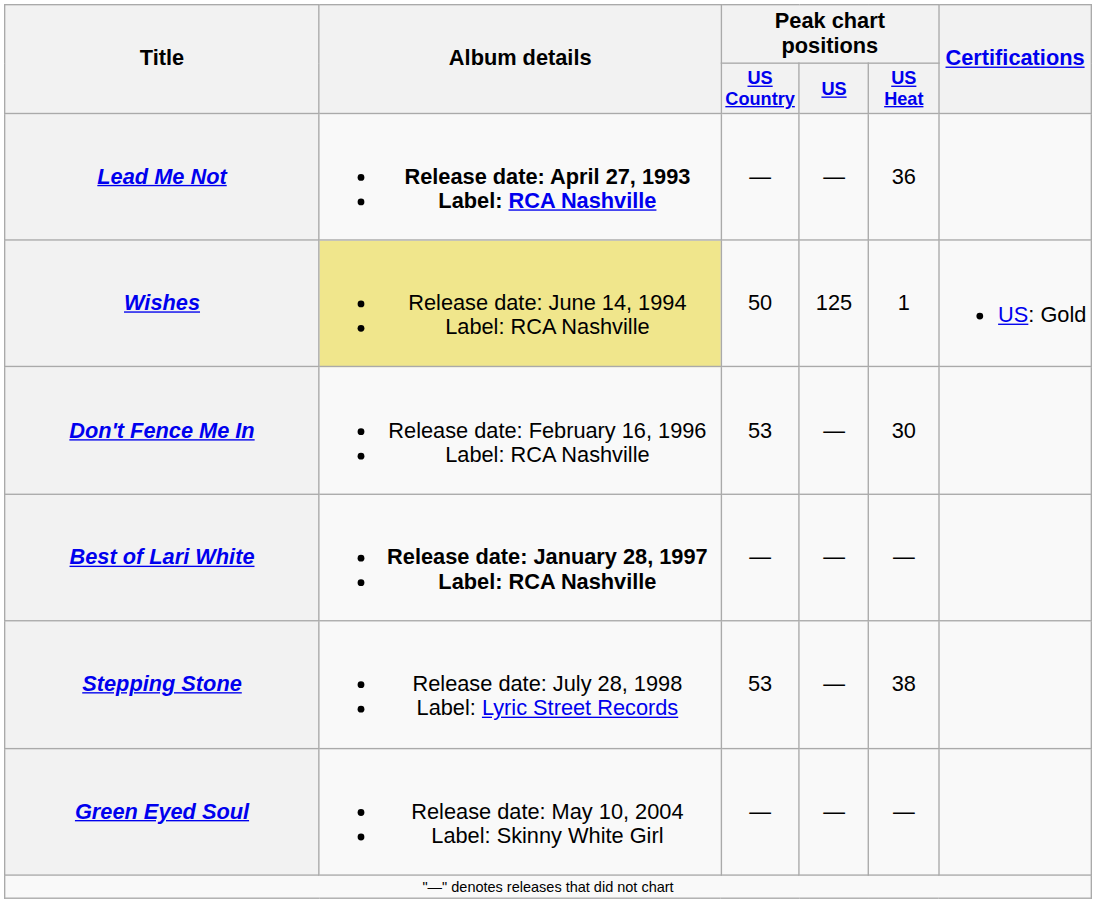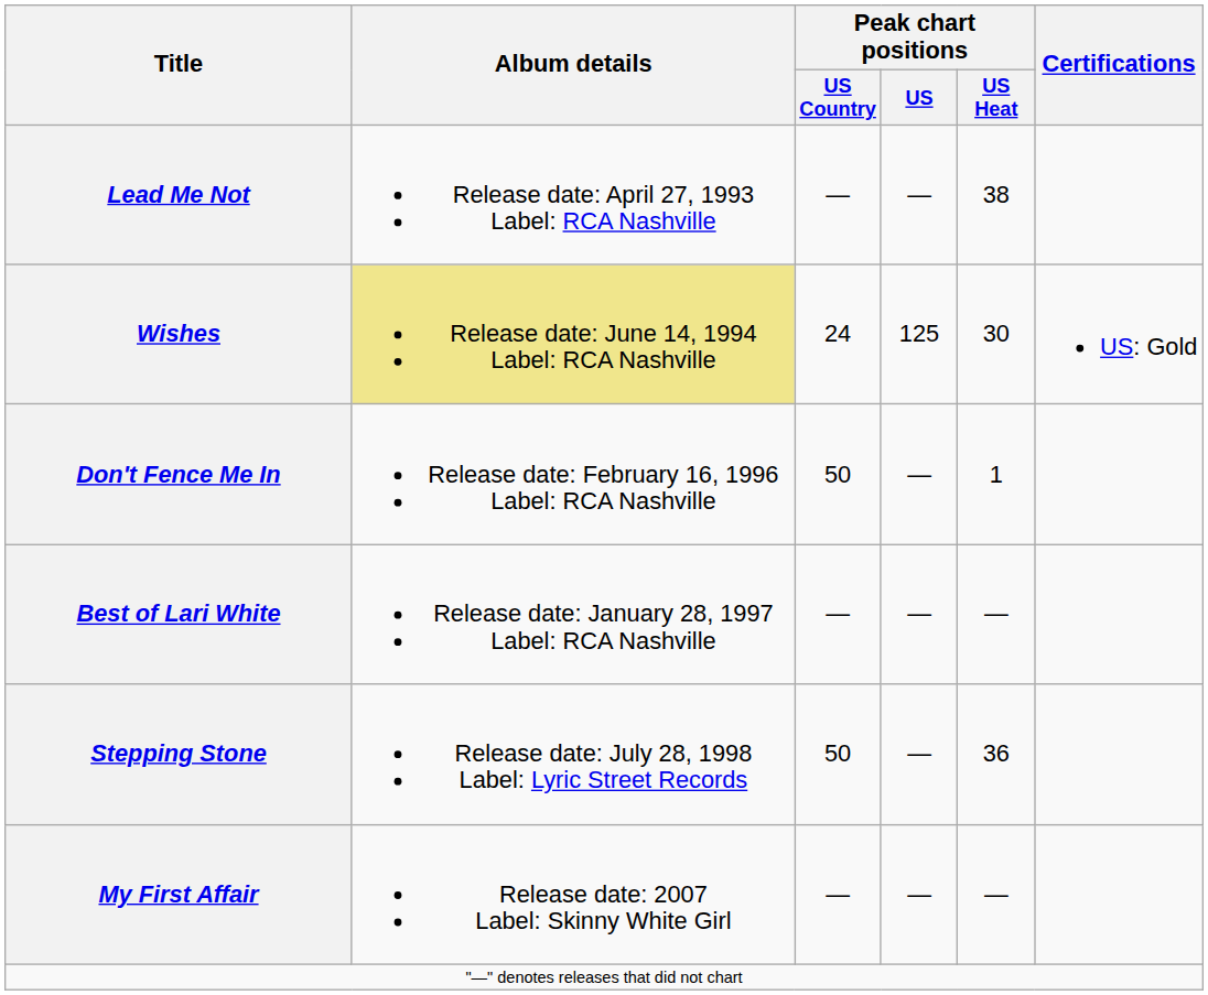 <table class="wikitable plainrowheaders" style="text-align:center;">
 <tr>
 <th rowspan="2" style="width:14em;">Title</th>
 <th rowspan="2" style="width:18em;">Album details</th>
 <th colspan="3">Peak chart positions</th>
 <th rowspan="2"><a href='#'>Certifications</a></th>
 </tr>
 <tr style="font-size:smaller;">
 <th width="45"><a href='#'>US Country</a><br></th>
 <th width="45"><a href='#'>US</a><br></th>
 <th width="45"><a href='#'>US Heat</a><br></th>
 </tr>
 <tr>
 <th scope="row"><em><a href='#'>Lead Me Not</a></em></th>
-<td><strong><br><ul><li>Release date: April 27, 1993</li><li>Label: <a href='#'>RCA Nashville</a></li></ul></strong></td>
+<td><br><ul><li>Release date: April 27, 1993</li><li>Label: <a href='#'>RCA Nashville</a></li></ul></td>
 <td>—</td>
 <td>—</td>
-<td>36</td>
+<td>38</td>
 <td></td>
 </tr>
 <tr>
 <th scope="row"><em><a href='#'>Wishes</a></em></th>
 <td style="background: khaki;"><br><ul><li>Release date: June 14, 1994</li><li>Label: RCA Nashville</li></ul></td>
-<td>50</td>
+<td>24</td>
 <td>125</td>
-<td>1</td>
+<td>30</td>
 <td align="left"><br><ul><li><a href='#'>US</a>: Gold</li></ul></td>
 </tr>
 <tr>
 <th scope="row"><em><a href='#'>Don't Fence Me In</a></em></th>
 <td><br><ul><li>Release date: February 16, 1996</li><li>Label: RCA Nashville</li></ul></td>
-<td>53</td>
+<td>50</td>
 <td>—</td>
-<td>30</td>
+<td>1</td>
 <td></td>
 </tr>
 <tr>
 <th scope="row"><em><a href='#'>Best of Lari White</a></em></th>
-<td><strong><br><ul><li>Release date: January 28, 1997</li><li>Label: RCA Nashville</li></ul></strong></td>
+<td><br><ul><li>Release date: January 28, 1997</li><li>Label: RCA Nashville</li></ul></td>
 <td>—</td>
 <td>—</td>
 <td>—</td>
 <td></td>
 </tr>
 <tr>
 <th scope="row"><em><a href='#'>Stepping Stone</a></em></th>
 <td><br><ul><li>Release date: July 28, 1998</li><li>Label: <a href='#'>Lyric Street Records</a></li></ul></td>
-<td>53</td>
+<td>50</td>
 <td>—</td>
-<td>38</td>
+<td>36</td>
 <td></td>
 </tr>
 <tr>
-<th scope="row"><em><a href='#'>Green Eyed Soul</a></em></th>
-<td><br><ul><li>Release date: May 10, 2004</li><li>Label: Skinny White Girl</li></ul></td>
+<th scope="row"><em><a href='#'>My First Affair</a></em> </th>
+<td><br><ul><li>Release date: 2007</li><li>Label: Skinny White Girl</li></ul></td>
 <td>—</td>
 <td>—</td>
 <td>—</td>
 <td></td>
 </tr>
 <tr>
 <td colspan="6" style="font-size:8pt">"—" denotes releases that did not chart</td>
 </tr>
 </table>
